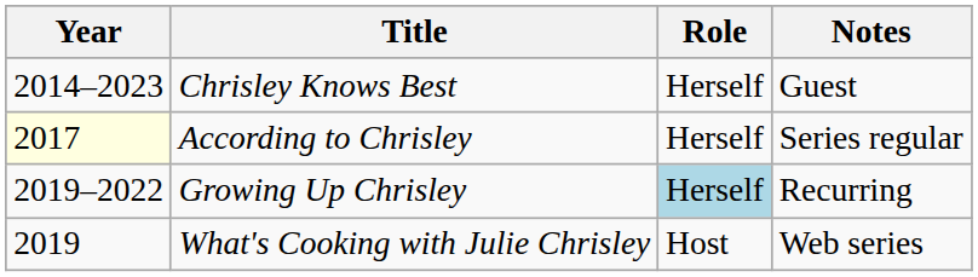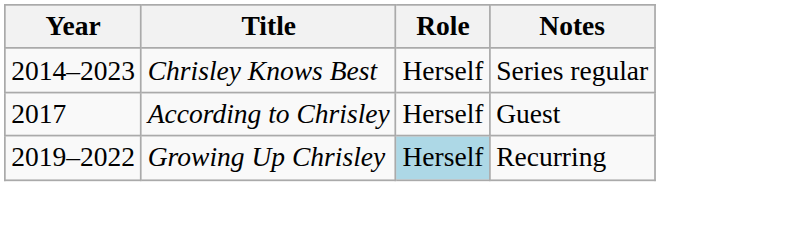 <table class="wikitable plainrowheaders">
 <tr>
 <th>Year</th>
 <th>Title</th>
 <th>Role</th>
 <th>Notes</th>
 </tr>
 <tr>
 <td>2014–2023</td>
 <td><em>Chrisley Knows Best</em></td>
 <td>Herself</td>
-<td>Guest</td>
+<td>Series regular</td>
 </tr>
 <tr>
-<td style="background: lightyellow;">2017</td>
+<td>2017</td>
 <td><em>According to Chrisley</em></td>
 <td>Herself</td>
-<td>Series regular</td>
+<td>Guest</td>
 </tr>
 <tr>
 <td>2019–2022</td>
 <td><em>Growing Up Chrisley</em></td>
 <td style="background: lightblue;">Herself</td>
 <td>Recurring</td>
 </tr>
-<tr>
-<td>2019</td>
-<td><em>What's Cooking with Julie Chrisley</em></td>
-<td>Host</td>
-<td>Web series</td>
-</tr>
 </table>
